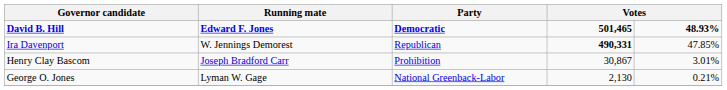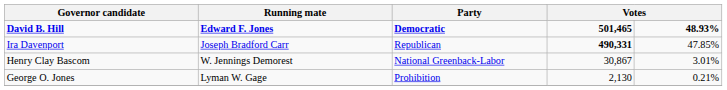 <table class=wikitable>
 <tr bgcolor=lightgrey>
 <th width="20%">Governor candidate</th>
 <th width="20%">Running mate</th>
 <th width="16%">Party</th>
 <th width="18%" colspan="2">Votes</th>
 </tr>
 <tr>
 <td><strong><a href='#'>David B. Hill</a></strong></td>
 <td><strong><a href='#'>Edward F. Jones</a></strong></td>
 <td><strong><a href='#'>Democratic</a></strong></td>
 <td align="right"><strong>501,465</strong></td>
 <td align="right"><strong>48.93%</strong></td>
 </tr>
 <tr>
 <td><a href='#'>Ira Davenport</a></td>
-<td>W. Jennings Demorest</td>
+<td><a href='#'>Joseph Bradford Carr</a></td>
 <td><a href='#'>Republican</a></td>
 <td align="right"><strong>490,331</strong></td>
 <td align="right">47.85%</td>
 </tr>
 <tr>
 <td>Henry Clay Bascom</td>
-<td><a href='#'>Joseph Bradford Carr</a></td>
-<td><a href='#'>Prohibition</a></td>
+<td>W. Jennings Demorest</td>
+<td><a href='#'>National Greenback-Labor</a></td>
 <td align="right">30,867</td>
 <td align="right">3.01%</td>
 </tr>
 <tr>
 <td>George O. Jones</td>
 <td>Lyman W. Gage</td>
-<td><a href='#'>National Greenback-Labor</a></td>
+<td><a href='#'>Prohibition</a></td>
 <td align="right">2,130</td>
 <td align="right">0.21%</td>
 </tr>
 <tr>
 </tr>
 </table>
